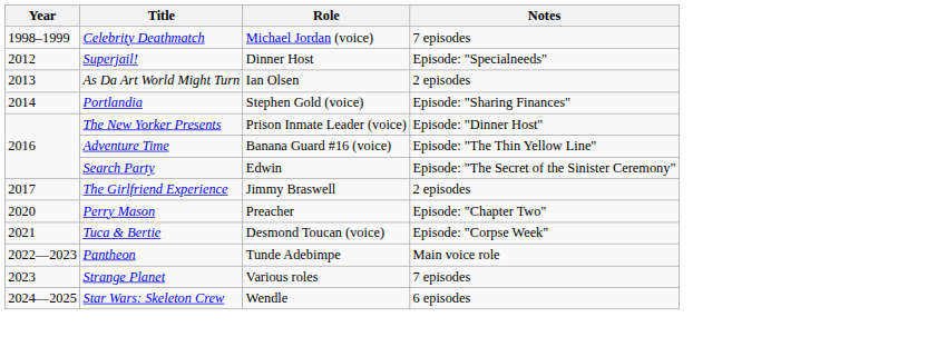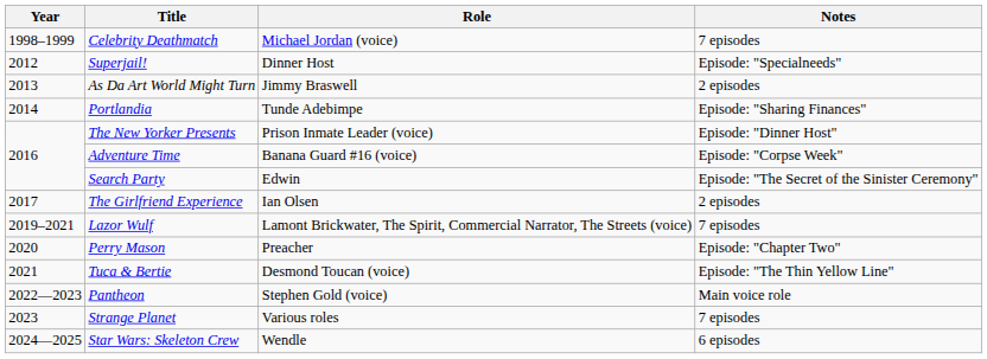 <table class="wikitable sortable">
 <tr>
 <th>Year</th>
 <th>Title</th>
 <th>Role</th>
 <th>Notes</th>
 </tr>
 <tr>
 <td>1998–1999</td>
 <td><em><a href='#'>Celebrity Deathmatch</a></em></td>
 <td><a href='#'>Michael Jordan</a> (voice)</td>
 <td>7 episodes</td>
 </tr>
 <tr>
 <td>2012</td>
 <td><em><a href='#'>Superjail!</a></em></td>
 <td>Dinner Host</td>
 <td>Episode: "Specialneeds"</td>
 </tr>
 <tr>
 <td>2013</td>
 <td><em>As Da Art World Might Turn</em></td>
-<td>Ian Olsen</td>
+<td>Jimmy Braswell</td>
 <td>2 episodes</td>
 </tr>
 <tr>
 <td>2014</td>
 <td><em><a href='#'>Portlandia</a></em></td>
-<td>Stephen Gold (voice)</td>
+<td>Tunde Adebimpe</td>
 <td>Episode: "Sharing Finances"</td>
 </tr>
 <tr>
 <td rowspan="3">2016</td>
 <td><em><a href='#'>The New Yorker Presents</a></em></td>
 <td>Prison Inmate Leader (voice)</td>
 <td>Episode: "Dinner Host"</td>
 </tr>
 <tr>
 <td><em><a href='#'>Adventure Time</a></em></td>
 <td>Banana Guard #16 (voice)</td>
-<td>Episode: "The Thin Yellow Line"</td>
+<td>Episode: "Corpse Week"</td>
 </tr>
 <tr>
 <td><em><a href='#'>Search Party</a></em></td>
 <td>Edwin</td>
 <td>Episode: "The Secret of the Sinister Ceremony"</td>
 </tr>
 <tr>
 <td>2017</td>
 <td><em><a href='#'>The Girlfriend Experience</a></em></td>
-<td>Jimmy Braswell</td>
+<td>Ian Olsen</td>
 <td>2 episodes</td>
+</tr>
+<tr>
+<td>2019–2021</td>
+<td><em><a href='#'>Lazor Wulf</a></em></td>
+<td>Lamont Brickwater, The Spirit, Commercial Narrator, The Streets (voice)</td>
+<td>7 episodes</td>
 </tr>
 <tr>
 <td>2020</td>
 <td><em><a href='#'>Perry Mason</a></em></td>
 <td>Preacher</td>
 <td>Episode: "Chapter Two"</td>
 </tr>
 <tr>
 <td>2021</td>
 <td><em><a href='#'>Tuca & Bertie</a></em></td>
 <td>Desmond Toucan (voice)</td>
-<td>Episode: "Corpse Week"</td>
+<td>Episode: "The Thin Yellow Line"</td>
 </tr>
 <tr>
 <td>2022—2023</td>
 <td><em><a href='#'>Pantheon</a></em></td>
-<td>Tunde Adebimpe</td>
+<td>Stephen Gold (voice)</td>
 <td>Main voice role</td>
 </tr>
 <tr>
 <td>2023</td>
 <td><em><a href='#'>Strange Planet</a></em></td>
 <td>Various roles</td>
 <td>7 episodes</td>
 </tr>
 <tr>
 <td>2024—2025</td>
 <td><em><a href='#'>Star Wars: Skeleton Crew</a></em></td>
 <td>Wendle</td>
 <td>6 episodes</td>
 </tr>
 </table>
